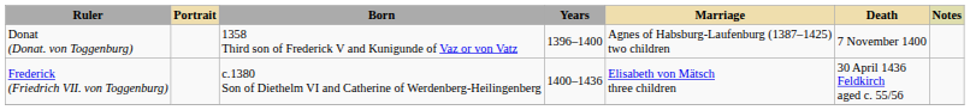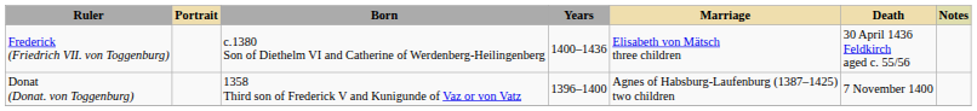 <table class="wikitable sortable">
 <tr>
 <th style=background:#ababab;>Ruler</th>
 <th style=background:#efdead;>Portrait</th>
 <th style=background:#ababab;>Born</th>
 <th style=background:#ababab;>Years</th>
 <th style=background:#efdead;>Marriage</th>
 <th style=background:#efdead;>Death</th>
 <th style=background:#dfdead;>Notes</th>
 </tr>
 <tr>
+<td><a href='#'>Frederick</a><br><em>(Friedrich VII. von Toggenburg)</em></td>
+<td></td>
+<td>c.1380<br>Son of Diethelm VI and Catherine of Werdenberg-Heilingenberg</td>
+<td>1400–1436</td>
+<td><a href='#'>Elisabeth von Mätsch</a><br>three children</td>
+<td>30 April 1436<br><a href='#'>Feldkirch</a><br>aged c. 55/56</td>
+<td></td>
+</tr>
+<tr>
 <td>Donat<br><em>(Donat. von Toggenburg)</em></td>
 <td></td>
 <td>1358<br>Third son of Frederick V and Kunigunde of <a href='#'>Vaz or von Vatz</a></td>
 <td>1396–1400</td>
 <td>Agnes of Habsburg-Laufenburg (1387–1425)<br>two children</td>
 <td>7 November 1400</td>
 <td></td>
 </tr>
 <tr>
-<td><a href='#'>Frederick</a><br><em>(Friedrich VII. von Toggenburg)</em></td>
-<td></td>
-<td>c.1380<br>Son of Diethelm VI and Catherine of Werdenberg-Heilingenberg</td>
-<td>1400–1436</td>
-<td><a href='#'>Elisabeth von Mätsch</a><br>three children</td>
-<td>30 April 1436<br><a href='#'>Feldkirch</a><br>aged c. 55/56</td>
-<td></td>
-</tr>
-<tr>
 </tr>
 </table>
